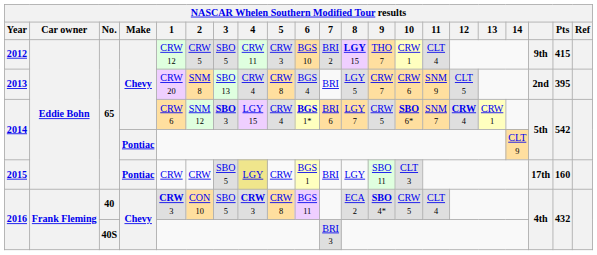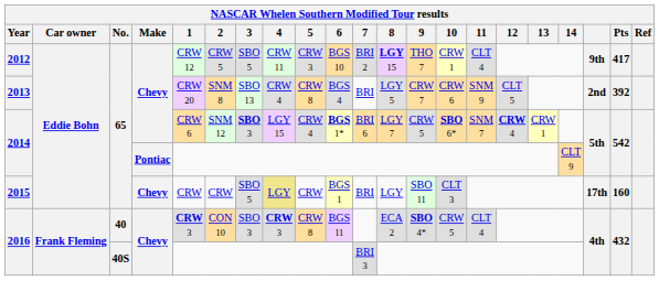 <table class="wikitable" style="text-align:center; font-size:75%">
 <tr>
 <th colspan=23><a href='#'>NASCAR Whelen Southern Modified Tour</a> results</th>
 </tr>
 <tr>
 <th>Year</th>
 <th>Car owner</th>
 <th>No.</th>
 <th>Make</th>
 <th>1</th>
 <th>2</th>
 <th>3</th>
 <th>4</th>
 <th>5</th>
 <th>6</th>
 <th>7</th>
 <th>8</th>
 <th>9</th>
 <th>10</th>
 <th>11</th>
 <th>12</th>
 <th>13</th>
 <th>14</th>
 <th></th>
 <th>Pts</th>
 <th>Ref</th>
 </tr>
 <tr>
 <th><a href='#'>2012</a></th>
 <th rowspan=5><a href='#'>Eddie Bohn</a></th>
 <th rowspan=5>65</th>
 <th rowspan=3><a href='#'>Chevy</a></th>
 <td style="background:#DFFFDF;"><a href='#'>CRW</a><br><small>12</small></td>
 <td style="background:#DFDFDF;"><a href='#'>CRW</a><br><small>5</small></td>
 <td style="background:#DFDFDF;"><a href='#'>SBO</a><br><small>5</small></td>
 <td style="background:#DFFFDF;"><a href='#'>CRW</a><br><small>11</small></td>
 <td style="background:#DFDFDF;"><a href='#'>CRW</a><br><small>3</small></td>
 <td style="background:#FFDF9F;"><a href='#'>BGS</a><br><small>10</small></td>
 <td style="background:#DFDFDF;"><a href='#'>BRI</a><br><small>2</small></td>
 <td style="background:#EFCFFF;"><strong><a href='#'>LGY</a></strong><br><small>15</small></td>
 <td style="background:#FFDF9F;"><a href='#'>THO</a><br><small>7</small></td>
 <td style="background:#FFFFBF;"><a href='#'>CRW</a><br><small>1</small></td>
 <td style="background:#DFDFDF;"><a href='#'>CLT</a><br><small>4</small></td>
 <td colspan=3></td>
 <th>9th</th>
-<th>415</th>
+<th>417</th>
 <th></th>
 </tr>
 <tr>
 <th><a href='#'>2013</a></th>
 <td style="background:#EFCFFF;"><a href='#'>CRW</a><br><small>20</small></td>
 <td style="background:#FFDF9F;"><a href='#'>SNM</a><br><small>8</small></td>
 <td style="background:#DFFFDF;"><a href='#'>SBO</a><br><small>13</small></td>
 <td style="background:#DFDFDF;"><a href='#'>CRW</a><br><small>4</small></td>
 <td style="background:#FFDF9F;"><a href='#'>CRW</a><br><small>8</small></td>
 <td style="background:#DFDFDF;"><a href='#'>BGS</a><br><small>4</small></td>
 <td><a href='#'>BRI</a></td>
 <td style="background:#DFDFDF;"><a href='#'>LGY</a><br><small>5</small></td>
 <td style="background:#FFDF9F;"><a href='#'>CRW</a><br><small>7</small></td>
 <td style="background:#FFDF9F;"><a href='#'>CRW</a><br><small>6</small></td>
 <td style="background:#FFDF9F;"><a href='#'>SNM</a><br><small>9</small></td>
 <td style="background:#DFDFDF;"><a href='#'>CLT</a><br><small>5</small></td>
 <td colspan=2></td>
 <th>2nd</th>
-<th>395</th>
+<th>392</th>
 <th></th>
 </tr>
 <tr>
 <th rowspan=2><a href='#'>2014</a></th>
 <td style="background:#FFDF9F;"><a href='#'>CRW</a><br><small>6</small></td>
 <td style="background:#DFFFDF;"><a href='#'>SNM</a><br><small>12</small></td>
 <td style="background:#DFDFDF;"><strong><a href='#'>SBO</a></strong><br><small>3</small></td>
 <td style="background:#EFCFFF;"><a href='#'>LGY</a><br><small>15</small></td>
 <td style="background:#DFDFDF;"><a href='#'>CRW</a><br><small>4</small></td>
 <td style="background:#FFFFBF;"><strong><a href='#'>BGS</a></strong><br><small>1*</small></td>
 <td style="background:#FFDF9F;"><a href='#'>BRI</a><br><small>6</small></td>
 <td style="background:#FFDF9F;"><a href='#'>LGY</a><br><small>7</small></td>
 <td style="background:#DFDFDF;"><a href='#'>CRW</a><br><small>5</small></td>
 <td style="background:#FFDF9F;"><strong><a href='#'>SBO</a></strong><br><small>6*</small></td>
 <td style="background:#FFDF9F;"><a href='#'>SNM</a><br><small>7</small></td>
 <td style="background:#DFDFDF;"><strong><a href='#'>CRW</a></strong><br><small>4</small></td>
 <td style="background:#FFFFBF;"><a href='#'>CRW</a><br><small>1</small></td>
 <td></td>
 <th rowspan=2>5th</th>
 <th rowspan=2>542</th>
 <th rowspan=2></th>
 </tr>
 <tr>
 <th><a href='#'>Pontiac</a></th>
 <td colspan=13></td>
 <td style="background:#FFDF9F;"><a href='#'>CLT</a><br><small>9</small></td>
 </tr>
 <tr>
 <th><a href='#'>2015</a></th>
-<th><a href='#'>Pontiac</a></th>
+<th><a href='#'>Chevy</a></th>
 <td><a href='#'>CRW</a></td>
 <td><a href='#'>CRW</a></td>
 <td style="background:#DFDFDF;"><a href='#'>SBO</a><br><small>5</small></td>
 <td style="background: khaki;"><a href='#'>LGY</a></td>
 <td><a href='#'>CRW</a></td>
 <td style="background:#FFFFBF;"><a href='#'>BGS</a><br><small>1</small></td>
 <td><a href='#'>BRI</a></td>
 <td><a href='#'>LGY</a></td>
 <td style="background:#DFFFDF;"><a href='#'>SBO</a><br><small>11</small></td>
 <td style="background:#DFDFDF;"><a href='#'>CLT</a><br><small>3</small></td>
 <td colspan=4></td>
 <th>17th</th>
 <th>160</th>
 <th></th>
 </tr>
 <tr>
 <th rowspan=2><a href='#'>2016</a></th>
 <th rowspan=2><a href='#'>Frank Fleming</a></th>
 <th>40</th>
 <th rowspan=2><a href='#'>Chevy</a></th>
 <td style="background:#DFDFDF;"><strong><a href='#'>CRW</a></strong><br><small>3</small></td>
 <td style="background:#FFDF9F;"><a href='#'>CON</a><br><small>10</small></td>
-<td style="background:#DFDFDF;"><a href='#'>SBO</a><br><small>5</small></td>
+<td style="background:#DFDFDF;"><a href='#'>SBO</a><br><small>3</small></td>
 <td style="background:#DFDFDF;"><strong><a href='#'>CRW</a></strong><br><small>3</small></td>
 <td style="background:#FFDF9F;"><a href='#'>CRW</a><br><small>8</small></td>
 <td style="background:#EFCFFF;"><a href='#'>BGS</a><br><small>11</small></td>
 <td></td>
 <td style="background:#DFDFDF;"><a href='#'>ECA</a><br><small>2</small></td>
 <td style="background:#DFDFDF;"><strong><a href='#'>SBO</a></strong><br><small>4*</small></td>
 <td style="background:#DFDFDF;"><a href='#'>CRW</a><br><small>5</small></td>
 <td style="background:#DFDFDF;"><a href='#'>CLT</a><br><small>4</small></td>
 <td colspan=3></td>
 <th rowspan=2>4th</th>
 <th rowspan=2>432</th>
 <th rowspan=2></th>
 </tr>
 <tr>
 <th>40S</th>
 <td colspan=6></td>
 <td style="background:#DFDFDF;"><a href='#'>BRI</a><br><small>3</small></td>
 <td colspan=7></td>
 </tr>
 </table>
